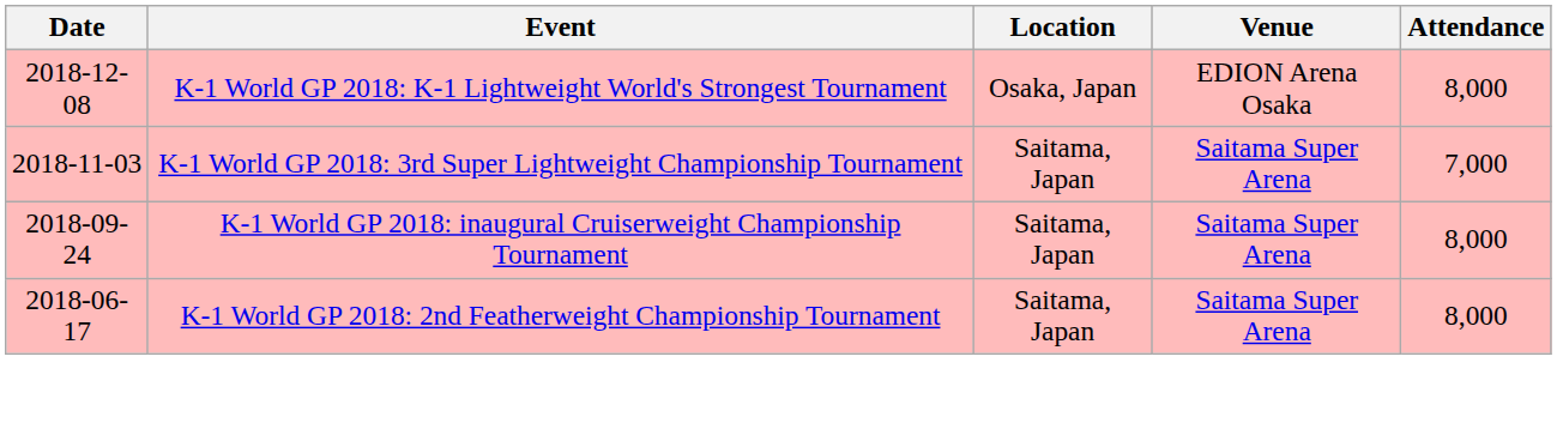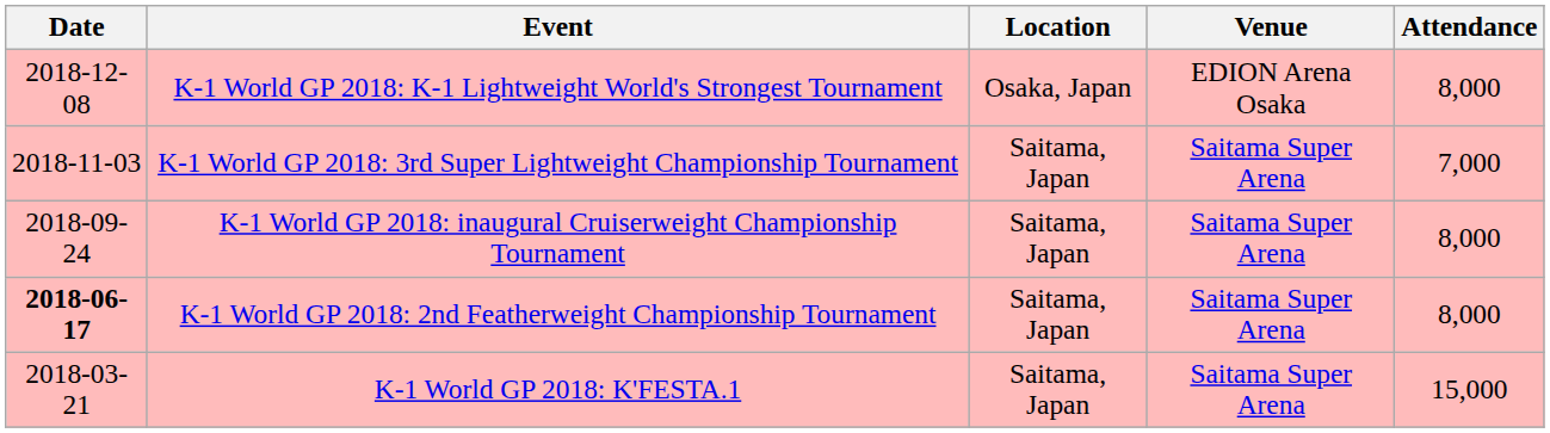 <table class="wikitable" style="width:100%; text-align:center">
 <tr>
 <th>Date</th>
 <th>Event</th>
 <th>Location</th>
 <th>Venue</th>
 <th>Attendance</th>
 </tr>
 <tr style="background:#FBB">
 <td>2018-12-08</td>
 <td><a href='#'>K-1 World GP 2018: K-1 Lightweight World's Strongest Tournament</a></td>
 <td> Osaka, Japan</td>
 <td>EDION Arena Osaka</td>
 <td>8,000</td>
 </tr>
 <tr style="background:#FBB">
 <td>2018-11-03</td>
 <td><a href='#'>K-1 World GP 2018: 3rd Super Lightweight Championship Tournament</a></td>
 <td> Saitama, Japan</td>
 <td><a href='#'>Saitama Super Arena</a></td>
 <td>7,000</td>
 </tr>
 <tr style="background:#FBB">
 <td>2018-09-24</td>
 <td><a href='#'>K-1 World GP 2018: inaugural Cruiserweight Championship Tournament</a></td>
 <td> Saitama, Japan</td>
 <td><a href='#'>Saitama Super Arena</a></td>
 <td>8,000</td>
 </tr>
 <tr style="background:#FBB">
-<td>2018-06-17</td>
+<td><strong>2018-06-17</strong></td>
 <td><a href='#'>K-1 World GP 2018: 2nd Featherweight Championship Tournament</a></td>
 <td> Saitama, Japan</td>
 <td><a href='#'>Saitama Super Arena</a></td>
 <td>8,000</td>
 </tr>
+<tr style="background:#FBB">
+<td>2018-03-21</td>
+<td><a href='#'>K-1 World GP 2018: K'FESTA.1</a></td>
+<td> Saitama, Japan</td>
+<td><a href='#'>Saitama Super Arena</a></td>
+<td>15,000</td>
+</tr>
 </table>
